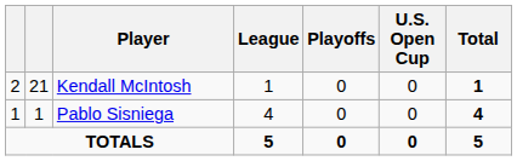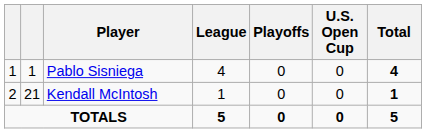 <table class="wikitable sortable" style="font-size: 95%; text-align: center;">
 <tr>
 <th width=10></th>
 <th width=10></th>
 <th width=150>Player</th>
 <th width=50>League</th>
 <th width=50>Playoffs</th>
 <th width=50>U.S. Open Cup</th>
 <th width=50>Total</th>
 </tr>
 <tr>
+<td>1</td>
+<td>1</td>
+<td align=left> <a href='#'>Pablo Sisniega</a></td>
+<td>4</td>
+<td>0</td>
+<td>0</td>
+<td><strong>4</strong></td>
+</tr>
+<tr>
 <td>2</td>
 <td>21</td>
 <td align=left> <a href='#'>Kendall McIntosh</a></td>
 <td>1</td>
 <td>0</td>
 <td>0</td>
 <td><strong>1</strong></td>
 </tr>
 <tr>
-<td>1</td>
-<td>1</td>
-<td align=left> <a href='#'>Pablo Sisniega</a></td>
-<td>4</td>
-<td>0</td>
-<td>0</td>
-<td><strong>4</strong></td>
-</tr>
-<tr>
 <td colspan="3"><strong>TOTALS</strong></td>
 <td><strong>5</strong></td>
 <td><strong>0</strong></td>
 <td><strong>0</strong></td>
 <td><strong>5</strong></td>
 </tr>
 </table>
